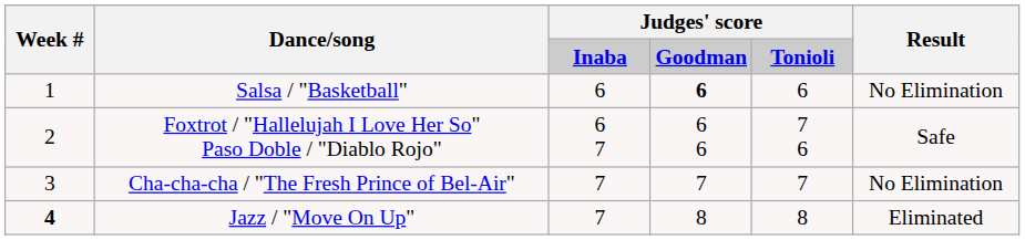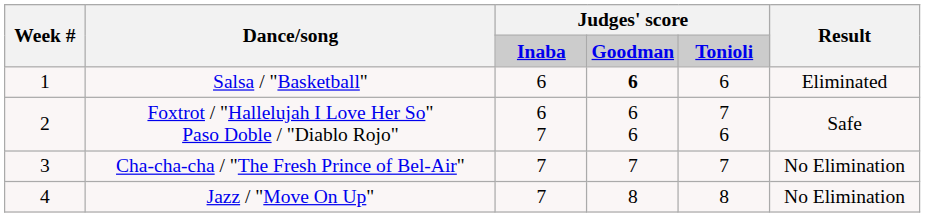 <table class="wikitable collapsible collapsed">
 <tr style="text-align: center; background:#ccc;">
 <th rowspan="2">Week #</th>
 <th rowspan="2">Dance/song</th>
 <th colspan="3">Judges' score</th>
 <th rowspan="2">Result</th>
 </tr>
 <tr style="text-align: center; background:#ccc;">
 <td style="width:10%; "><strong><a href='#'>Inaba</a></strong></td>
 <td style="width:10%; "><strong><a href='#'>Goodman</a></strong></td>
 <td style="width:10%; "><strong><a href='#'>Tonioli</a></strong></td>
 </tr>
 <tr>
 <td align="center" bgcolor="FAF6F6">1</td>
 <td align="center" bgcolor="FAF6F6"><a href='#'>Salsa</a> / "<a href='#'>Basketball</a>"</td>
 <td align="center" bgcolor="FAF6F6">6</td>
 <td align="center" bgcolor="FAF6F6"><strong>6</strong></td>
 <td align="center" bgcolor="FAF6F6">6</td>
-<td align="center" bgcolor="FAF6F6">No Elimination</td>
+<td align="center" bgcolor="FAF6F6">Eliminated</td>
 </tr>
 <tr>
 <td align="center" bgcolor="FAF6F6">2</td>
 <td align="center" bgcolor="FAF6F6"><a href='#'>Foxtrot</a> / "<a href='#'>Hallelujah I Love Her So</a>" <br> <a href='#'>Paso Doble</a> / "Diablo Rojo"</td>
 <td align="center" bgcolor="FAF6F6">6<br>7</td>
 <td align="center" bgcolor="FAF6F6">6<br>6</td>
 <td align="center" bgcolor="FAF6F6">7<br>6</td>
 <td align="center" bgcolor="FAF6F6">Safe</td>
 </tr>
 <tr>
 <td align="center" bgcolor="FAF6F6">3</td>
 <td align="center" bgcolor="FAF6F6"><a href='#'>Cha-cha-cha</a> / "<a href='#'>The Fresh Prince of Bel-Air</a>"</td>
 <td align="center" bgcolor="FAF6F6">7</td>
 <td align="center" bgcolor="FAF6F6">7</td>
 <td align="center" bgcolor="FAF6F6">7</td>
 <td align="center" bgcolor="FAF6F6">No Elimination</td>
 </tr>
 <tr>
-<td align="center" bgcolor="FAF6F6"><strong>4</strong></td>
+<td align="center" bgcolor="FAF6F6">4</td>
 <td align="center" bgcolor="FAF6F6"><a href='#'>Jazz</a> / "<a href='#'>Move On Up</a>"</td>
 <td align="center" bgcolor="FAF6F6">7</td>
 <td align="center" bgcolor="FAF6F6">8</td>
 <td align="center" bgcolor="FAF6F6">8</td>
-<td align="center" bgcolor="FAF6F6">Eliminated</td>
+<td align="center" bgcolor="FAF6F6">No Elimination</td>
 </tr>
 </table>
